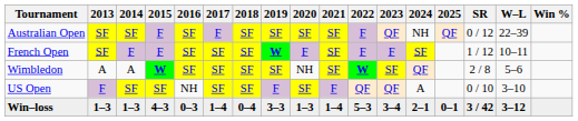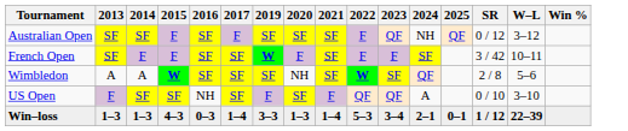 <table class=wikitable style=text-align:center>
 <tr>
 <th>Tournament</th>
 <th>2013</th>
 <th>2014</th>
 <th>2015</th>
 <th>2016</th>
 <th>2017</th>
-<th>2018</th>
 <th>2019</th>
 <th>2020</th>
 <th>2021</th>
 <th>2022</th>
 <th>2023</th>
 <th>2024</th>
 <th>2025</th>
 <th>SR</th>
 <th>W–L</th>
 <th>Win %</th>
 </tr>
 <tr>
 <td alight=left><a href='#'>Australian Open</a></td>
 <td bgcolor="yellow"><a href='#'>SF</a></td>
 <td bgcolor="yellow"><a href='#'>SF</a></td>
 <td bgcolor="thistle"><a href='#'>F</a></td>
 <td bgcolor="yellow"><a href='#'>SF</a></td>
 <td bgcolor="thistle"><a href='#'>F</a></td>
 <td bgcolor="yellow"><a href='#'>SF</a></td>
 <td bgcolor="yellow"><a href='#'>SF</a></td>
 <td bgcolor="yellow"><a href='#'>SF</a></td>
-<td bgcolor="yellow"><a href='#'>SF</a></td>
 <td bgcolor="thistle"><a href='#'>F</a></td>
 <td bgcolor=ffebcd><a href='#'>QF</a></td>
 <td>NH</td>
 <td bgcolor=ffebcd><a href='#'>QF</a></td>
 <td>0 / 12</td>
-<td>22–39</td>
+<td>3–12</td>
 <td></td>
 </tr>
 <tr>
 <td align=left><a href='#'>French Open</a></td>
 <td bgcolor="yellow"><a href='#'>SF</a></td>
 <td bgcolor="thistle"><a href='#'>F</a></td>
 <td bgcolor="thistle"><a href='#'>F</a></td>
 <td bgcolor="yellow"><a href='#'>SF</a></td>
 <td bgcolor="yellow"><a href='#'>SF</a></td>
-<td bgcolor="yellow"><a href='#'>SF</a></td>
 <td bgcolor="lime"><a href='#'><strong>W</strong></a></td>
 <td bgcolor="thistle"><a href='#'>F</a></td>
 <td bgcolor="yellow"><a href='#'>SF</a></td>
 <td bgcolor="thistle"><a href='#'>F</a></td>
 <td bgcolor="thistle"><a href='#'>F</a></td>
 <td bgcolor="yellow"><a href='#'>SF</a></td>
 <td></td>
-<td>1 / 12</td>
+<td>3 / 42</td>
 <td>10–11</td>
 <td></td>
 </tr>
 <tr>
 <td align=left><a href='#'>Wimbledon</a></td>
 <td>A</td>
 <td>A</td>
 <td bgcolor="lime"><a href='#'><strong>W</strong></a></td>
-<td bgcolor="yellow"><a href='#'>SF</a></td>
 <td bgcolor="yellow"><a href='#'>SF</a></td>
 <td bgcolor="yellow"><a href='#'>SF</a></td>
 <td bgcolor="yellow"><a href='#'>SF</a></td>
 <td>NH</td>
 <td bgcolor="yellow"><a href='#'>SF</a></td>
 <td bgcolor="lime"><a href='#'><strong>W</strong></a></td>
 <td bgcolor="yellow"><a href='#'>SF</a></td>
 <td bgcolor=ffebcd><a href='#'>QF</a></td>
 <td></td>
 <td>2 / 8</td>
 <td>5–6</td>
 <td></td>
 </tr>
 <tr>
 <td align=left><a href='#'>US Open</a></td>
 <td bgcolor="thistle"><a href='#'>F</a></td>
 <td bgcolor="yellow"><a href='#'>SF</a></td>
 <td bgcolor="yellow"><a href='#'>SF</a></td>
 <td>NH</td>
 <td bgcolor="yellow"><a href='#'>SF</a></td>
-<td bgcolor="yellow"><a href='#'>SF</a></td>
 <td bgcolor="thistle"><a href='#'>F</a></td>
 <td bgcolor="yellow"><a href='#'>SF</a></td>
 <td bgcolor="thistle"><a href='#'>F</a></td>
 <td bgcolor=ffebcd><a href='#'>QF</a></td>
 <td bgcolor=ffebcd><a href='#'>QF</a></td>
 <td>A</td>
 <td></td>
 <td>0 / 10</td>
 <td>3–10</td>
 <td></td>
 </tr>
 <tr style="font-weight:bold; background:#efefef;">
 <td style="text-align:left">Win–loss</td>
 <td>1–3</td>
 <td>1–3</td>
 <td>4–3</td>
 <td>0–3</td>
 <td>1–4</td>
-<td>0–4</td>
 <td>3–3</td>
 <td>1–3</td>
 <td>1–4</td>
 <td>5–3</td>
 <td>3–4</td>
 <td>2–1</td>
 <td>0–1</td>
-<td>3 / 42</td>
-<td>3–12</td>
+<td>1 / 12</td>
+<td>22–39</td>
 <td></td>
 </tr>
 </table>
